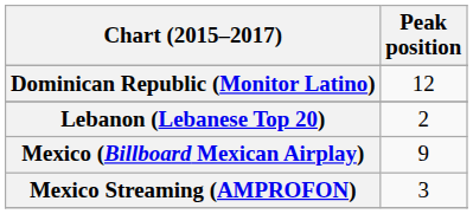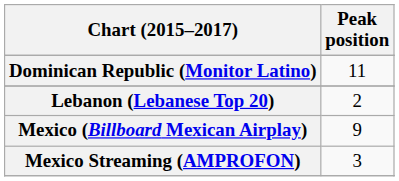 <table class="wikitable plainrowheaders sortable" style="text-align:center;">
 <tr>
 <th scope="col">Chart (2015–2017)</th>
 <th scope="col">Peak<br>position</th>
 </tr>
 <tr>
 </tr>
 <tr>
 </tr>
 <tr>
 </tr>
 <tr>
 </tr>
 <tr>
 </tr>
 <tr>
 </tr>
 <tr>
 </tr>
 <tr>
 </tr>
 <tr>
 </tr>
 <tr>
 </tr>
 <tr>
 <th scope="row">Dominican Republic (<a href='#'>Monitor Latino</a>)</th>
-<td>12</td>
+<td>11</td>
 </tr>
 <tr>
 </tr>
 <tr>
 </tr>
 <tr>
 </tr>
 <tr>
 </tr>
 <tr>
 </tr>
 <tr>
 </tr>
 <tr>
 </tr>
 <tr>
 <th scope="row">Lebanon (<a href='#'>Lebanese Top 20</a>)</th>
 <td>2</td>
 </tr>
 <tr>
 <th scope="row">Mexico (<a href='#'><em>Billboard</em> Mexican Airplay</a>)</th>
 <td>9</td>
 </tr>
 <tr>
 <th scope="row">Mexico Streaming (<a href='#'>AMPROFON</a>)</th>
 <td>3</td>
 </tr>
 <tr>
 </tr>
 <tr>
 </tr>
 <tr>
 </tr>
 <tr>
 </tr>
 <tr>
 </tr>
 <tr>
 </tr>
 <tr>
 </tr>
 <tr>
 </tr>
 <tr>
 </tr>
 <tr>
 </tr>
 <tr>
 </tr>
 <tr>
 </tr>
 <tr>
 </tr>
 <tr>
 </tr>
 <tr>
 </tr>
 <tr>
 </tr>
 <tr>
 </tr>
 <tr>
 </tr>
 <tr>
 </tr>
 <tr>
 </tr>
 <tr>
 </tr>
 <tr>
 </tr>
 </table>
